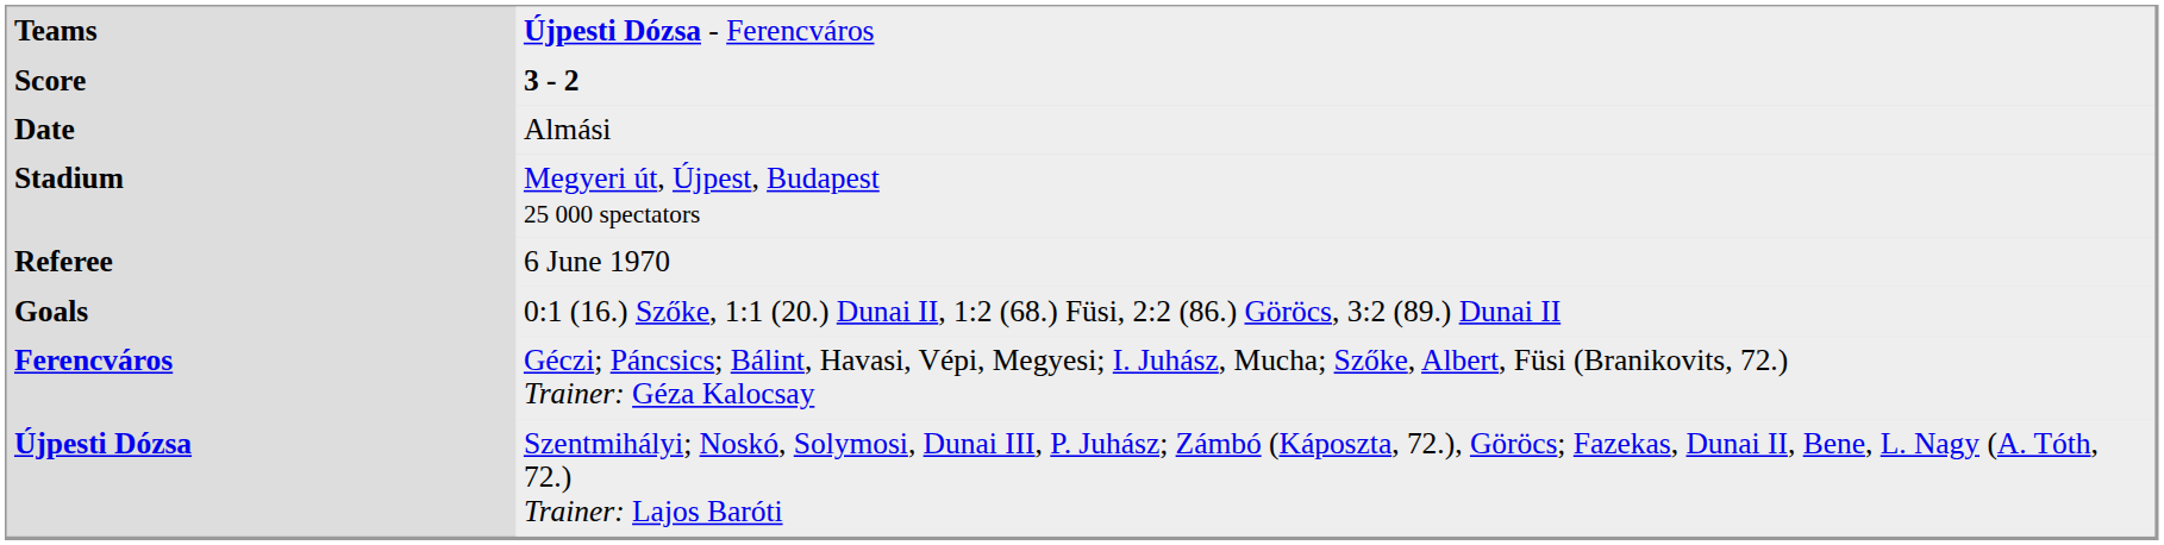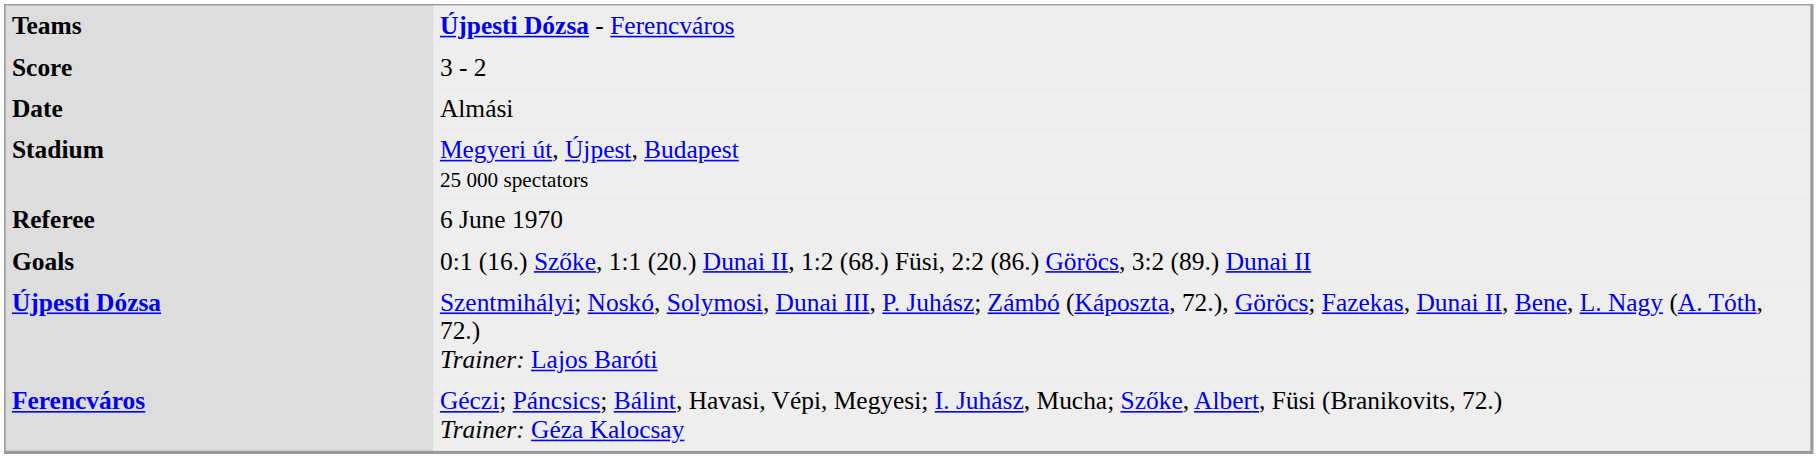 <table width="90%" align="left" cellpadding="4" cellspacing="0"  style="margin: 0 0 0 0; border: 1px solid #999; border-right-width: 2px; border-bottom-width: 2px; background-color: #DDDDDD">
 <tr>
 <td width="150" valign="top"><strong>Teams</strong></td>
 <td width="500" bgcolor=#EEEEEE><strong><a href='#'>Újpesti Dózsa</a></strong> - <a href='#'>Ferencváros</a></td>
 </tr>
 <tr>
 <td valign="top"><strong>Score</strong></td>
-<td bgcolor=#EEEEEE><strong>3 - 2</strong></td>
+<td bgcolor=#EEEEEE>3 - 2</td>
 </tr>
 <tr>
 <td valign="top"><strong>Date</strong></td>
 <td bgcolor=#EEEEEE>Almási</td>
 </tr>
 <tr>
 <td valign="top"><strong>Stadium</strong></td>
 <td bgcolor=#EEEEEE><a href='#'>Megyeri út</a>, <a href='#'>Újpest</a>, <a href='#'>Budapest</a><br><small>25 000 spectators</small></td>
 </tr>
 <tr>
 <td valign="top"><strong>Referee</strong></td>
 <td bgcolor=#EEEEEE>6 June 1970</td>
 </tr>
 <tr>
 <td valign="top"><strong>Goals</strong></td>
 <td bgcolor=#EEEEEE>0:1 (16.) <a href='#'>Szőke</a>, 1:1 (20.) <a href='#'>Dunai II</a>, 1:2 (68.) Füsi, 2:2 (86.) <a href='#'>Göröcs</a>, 3:2 (89.) <a href='#'>Dunai II</a></td>
 </tr>
 <tr>
+<td valign="top"><strong><a href='#'>Újpesti Dózsa</a></strong></td>
+<td bgcolor=#EEEEEE><a href='#'>Szentmihályi</a>; <a href='#'>Noskó</a>, <a href='#'>Solymosi</a>, <a href='#'>Dunai III</a>, <a href='#'>P. Juhász</a>; <a href='#'>Zámbó</a> (<a href='#'>Káposzta</a>, 72.), <a href='#'>Göröcs</a>; <a href='#'>Fazekas</a>, <a href='#'>Dunai II</a>, <a href='#'>Bene</a>, <a href='#'>L. Nagy</a> (<a href='#'>A. Tóth</a>, 72.) <br><em>Trainer:</em> <a href='#'>Lajos Baróti</a></td>
+</tr>
+<tr>
 <td valign="top"><strong><a href='#'>Ferencváros</a></strong></td>
 <td bgcolor=#EEEEEE><a href='#'>Géczi</a>; <a href='#'>Páncsics</a>; <a href='#'>Bálint</a>, Havasi, Vépi, Megyesi; <a href='#'>I. Juhász</a>, Mucha; <a href='#'>Szőke</a>, <a href='#'>Albert</a>, Füsi (Branikovits, 72.)<br><em>Trainer:</em> <a href='#'>Géza Kalocsay</a></td>
 </tr>
-<tr>
-<td valign="top"><strong><a href='#'>Újpesti Dózsa</a></strong></td>
-<td bgcolor=#EEEEEE><a href='#'>Szentmihályi</a>; <a href='#'>Noskó</a>, <a href='#'>Solymosi</a>, <a href='#'>Dunai III</a>, <a href='#'>P. Juhász</a>; <a href='#'>Zámbó</a> (<a href='#'>Káposzta</a>, 72.), <a href='#'>Göröcs</a>; <a href='#'>Fazekas</a>, <a href='#'>Dunai II</a>, <a href='#'>Bene</a>, <a href='#'>L. Nagy</a> (<a href='#'>A. Tóth</a>, 72.) <br><em>Trainer:</em> <a href='#'>Lajos Baróti</a></td>
-</tr>
 </table>
